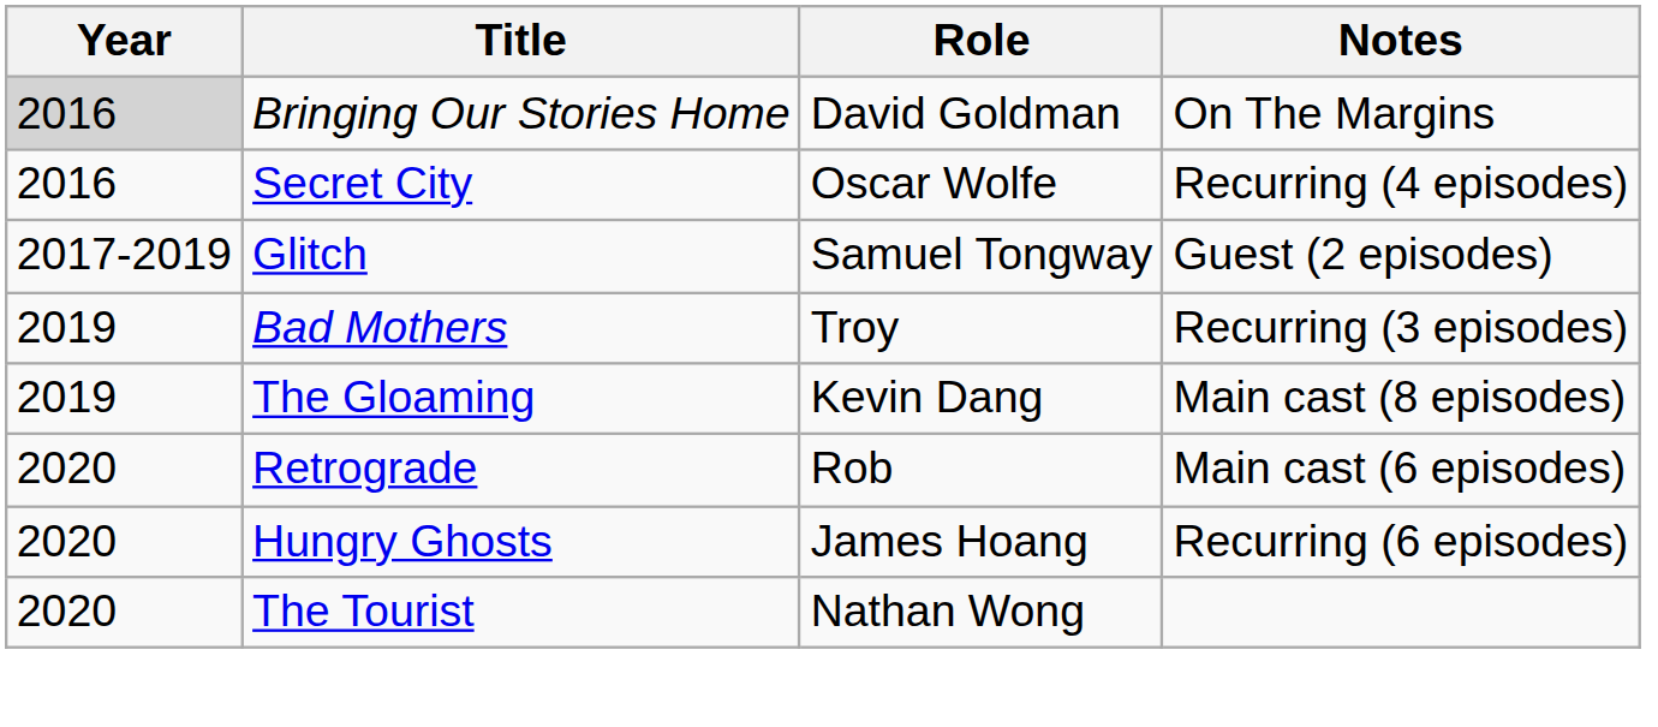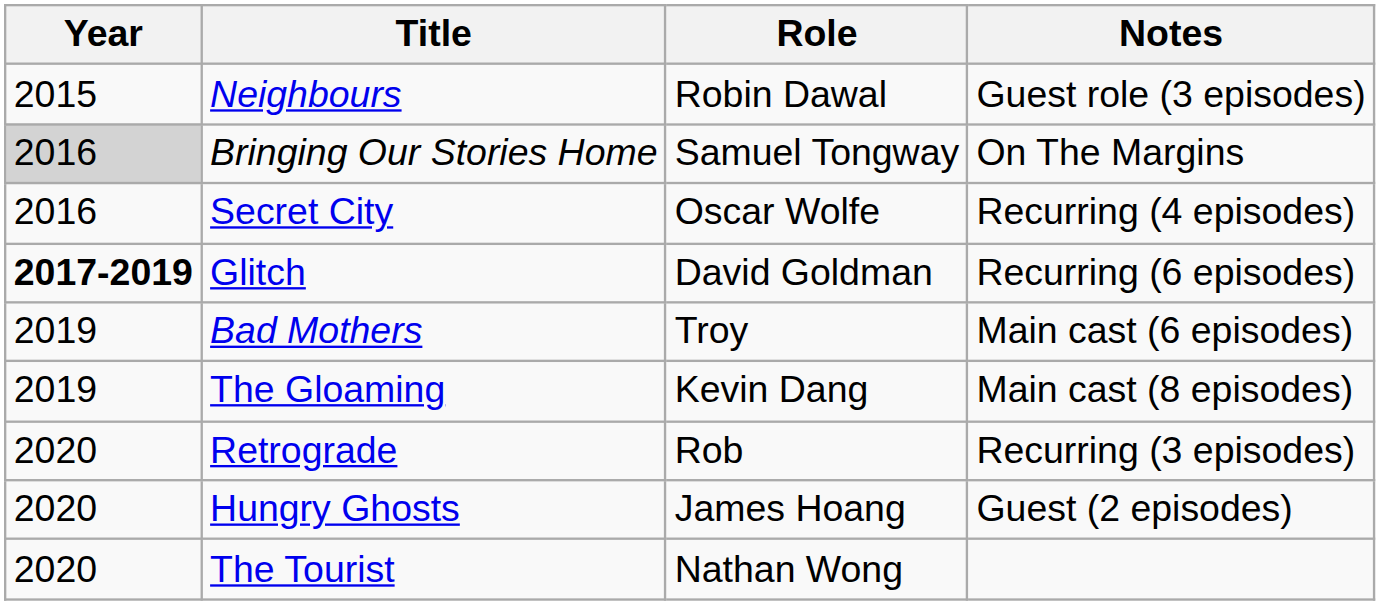 <table class="wikitable sortable">
 <tr>
 <th>Year</th>
 <th>Title</th>
 <th>Role</th>
 <th class="unsortable">Notes</th>
 </tr>
 <tr>
+<td>2015</td>
+<td><em><a href='#'>Neighbours</a></em></td>
+<td>Robin Dawal</td>
+<td>Guest role (3 episodes)</td>
+</tr>
+<tr>
 <td style="background: lightgrey;">2016</td>
 <td><em>Bringing Our Stories Home</em></td>
-<td>David Goldman</td>
+<td>Samuel Tongway</td>
 <td>On The Margins</td>
 </tr>
 <tr>
 <td>2016</td>
 <td><em><a href='#'></em>Secret City<em></a></em></td>
 <td>Oscar Wolfe</td>
 <td>Recurring (4 episodes)</td>
 </tr>
 <tr>
-<td>2017-2019</td>
+<td><strong>2017-2019</strong></td>
 <td><em><a href='#'></em>Glitch<em></a></em></td>
-<td>Samuel Tongway</td>
-<td>Guest (2 episodes)</td>
+<td>David Goldman</td>
+<td>Recurring (6 episodes)</td>
 </tr>
 <tr>
 <td>2019</td>
 <td><em><a href='#'>Bad Mothers</a></em></td>
 <td>Troy</td>
-<td>Recurring (3 episodes)</td>
+<td>Main cast (6 episodes)</td>
 </tr>
 <tr>
 <td>2019</td>
 <td><em><a href='#'></em>The Gloaming<em></a></em></td>
 <td>Kevin Dang</td>
 <td>Main cast (8 episodes)</td>
 </tr>
 <tr>
 <td>2020</td>
 <td><em><a href='#'></em>Retrograde<em></a></em></td>
 <td>Rob</td>
-<td>Main cast (6 episodes)</td>
+<td>Recurring (3 episodes)</td>
 </tr>
 <tr>
 <td>2020</td>
 <td><em><a href='#'></em>Hungry Ghosts<em></a></em></td>
 <td>James Hoang</td>
-<td>Recurring (6 episodes)</td>
+<td>Guest (2 episodes)</td>
 </tr>
 <tr>
 <td>2020</td>
 <td><em><a href='#'></em>The Tourist<em></a></em></td>
 <td>Nathan Wong</td>
 </tr>
 </table>
